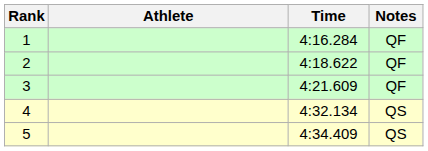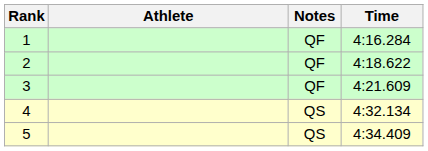 <table class=wikitable style="text-align:center">
 <tr>
 <th width=40>Rank</th>
 <th width=250>Athlete</th>
+<th width=50>Notes</th>
 <th width=80>Time</th>
-<th width=50>Notes</th>
 </tr>
 <tr bgcolor="ccffcc">
 <td>1</td>
 <td align=left></td>
+<td>QF</td>
 <td>4:16.284</td>
-<td>QF</td>
 </tr>
 <tr bgcolor="ccffcc">
 <td>2</td>
 <td align=left></td>
+<td>QF</td>
 <td>4:18.622</td>
-<td>QF</td>
 </tr>
 <tr bgcolor="ccffcc">
 <td>3</td>
 <td align=left></td>
+<td>QF</td>
 <td>4:21.609</td>
-<td>QF</td>
 </tr>
 <tr bgcolor="#ffffcc">
 <td>4</td>
 <td align=left></td>
+<td>QS</td>
 <td>4:32.134</td>
-<td>QS</td>
 </tr>
 <tr bgcolor="#ffffcc">
 <td>5</td>
 <td align=left></td>
+<td>QS</td>
 <td>4:34.409</td>
-<td>QS</td>
 </tr>
 </table>
